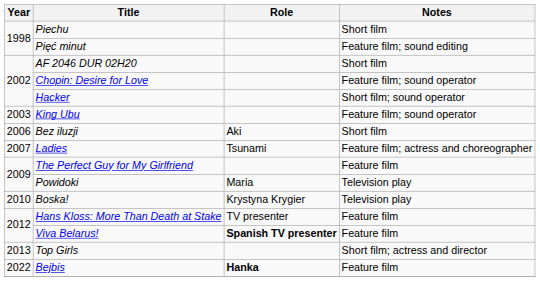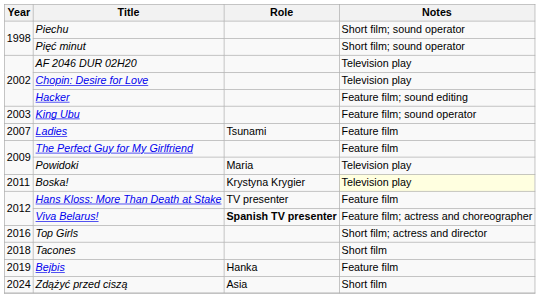 <table class="wikitable plainrowheaders sortable">
 <tr>
 <th scope="col">Year</th>
 <th scope="col">Title</th>
 <th scope="col">Role</th>
 <th scope="col" class="unsortable">Notes</th>
 </tr>
 <tr>
 <td rowspan=2>1998</td>
 <td><em>Piechu</em></td>
 <td></td>
-<td>Short film</td>
+<td>Short film; sound operator</td>
 </tr>
 <tr>
 <td><em>Pięć minut</em></td>
 <td></td>
-<td>Feature film; sound editing</td>
+<td>Short film; sound operator</td>
 </tr>
 <tr>
 <td rowspan=3>2002</td>
 <td><em>AF 2046 DUR 02H20</em></td>
 <td></td>
-<td>Short film</td>
+<td>Television play</td>
 </tr>
 <tr>
 <td><em><a href='#'>Chopin: Desire for Love</a></em></td>
 <td></td>
-<td>Feature film; sound operator</td>
+<td>Television play</td>
 </tr>
 <tr>
 <td><em><a href='#'>Hacker</a></em></td>
 <td></td>
-<td>Short film; sound operator</td>
+<td>Feature film; sound editing</td>
 </tr>
 <tr>
 <td>2003</td>
 <td><em><a href='#'>King Ubu</a></em></td>
 <td></td>
 <td>Feature film; sound operator</td>
 </tr>
 <tr>
-<td>2006</td>
-<td><em>Bez iluzji</em></td>
-<td>Aki</td>
-<td>Short film</td>
-</tr>
-<tr>
 <td>2007</td>
 <td><em><a href='#'>Ladies</a></em></td>
 <td>Tsunami</td>
-<td>Feature film; actress and choreographer</td>
+<td>Feature film</td>
 </tr>
 <tr>
 <td rowspan=2>2009</td>
 <td><em><a href='#'>The Perfect Guy for My Girlfriend</a></em></td>
 <td></td>
 <td>Feature film</td>
 </tr>
 <tr>
 <td><em>Powidoki</em></td>
 <td>Maria</td>
 <td>Television play</td>
 </tr>
 <tr>
-<td>2010</td>
+<td>2011</td>
 <td><em>Boska!</em></td>
 <td>Krystyna Krygier</td>
-<td>Television play</td>
+<td style="background: lightyellow;">Television play</td>
 </tr>
 <tr>
 <td rowspan=2>2012</td>
 <td><em><a href='#'>Hans Kloss: More Than Death at Stake</a></em></td>
 <td>TV presenter</td>
 <td>Feature film</td>
 </tr>
 <tr>
 <td><em><a href='#'>Viva Belarus!</a></em></td>
 <td><strong>Spanish TV presenter</strong></td>
-<td>Feature film</td>
+<td>Feature film; actress and choreographer</td>
 </tr>
 <tr>
-<td>2013</td>
+<td>2016</td>
 <td><em>Top Girls</em></td>
 <td></td>
 <td>Short film; actress and director</td>
 </tr>
 <tr>
-<td>2022</td>
+<td>2018</td>
+<td><em>Tacones</em></td>
+<td></td>
+<td>Short film</td>
+</tr>
+<tr>
+<td>2019</td>
 <td><em><a href='#'>Bejbis</a></em></td>
-<td><strong>Hanka</strong></td>
+<td>Hanka</td>
 <td>Feature film</td>
+</tr>
+<tr>
+<td>2024</td>
+<td><em>Zdążyć przed ciszą</em></td>
+<td>Asia</td>
+<td>Short film</td>
 </tr>
 <tr>
 </tr>
 </table>
